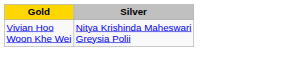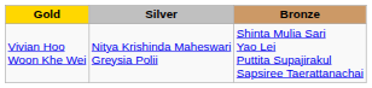 <table class="wikitable">
 <tr>
 <th style="background:gold"> <strong>Gold</strong></th>
 <th style="background:silver"> <strong>Silver</strong></th>
+<th style="background:#CC9966"> <strong>Bronze</strong></th>
 </tr>
 <tr>
 <td> <a href='#'>Vivian Hoo</a><br> <a href='#'>Woon Khe Wei</a></td>
 <td> <a href='#'>Nitya Krishinda Maheswari</a><br> <a href='#'>Greysia Polii</a></td>
+<td> <a href='#'>Shinta Mulia Sari</a><br> <a href='#'>Yao Lei</a><br> <a href='#'>Puttita Supajirakul</a><br> <a href='#'>Sapsiree Taerattanachai</a></td>
 </tr>
 </table>
